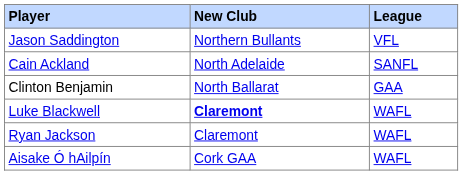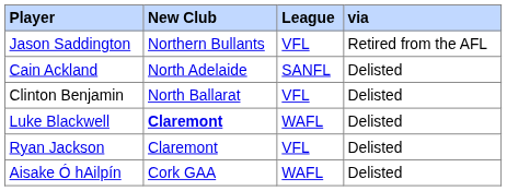 <table border="1" cellpadding="4" cellspacing="0"  style="text-align:left; font-size:95%; border-collapse:collapse; width:80%;">
 <tr style="background:#C1D8FF;">
 <th>Player</th>
 <th>New Club</th>
 <th>League</th>
+<th>via</th>
 </tr>
 <tr>
 <td> <a href='#'>Jason Saddington</a></td>
 <td><a href='#'>Northern Bullants</a></td>
 <td><a href='#'>VFL</a></td>
+<td>Retired from the AFL</td>
 </tr>
 <tr>
 <td> <a href='#'>Cain Ackland</a></td>
 <td><a href='#'>North Adelaide</a></td>
 <td><a href='#'>SANFL</a></td>
+<td>Delisted</td>
 </tr>
 <tr>
 <td> Clinton Benjamin</td>
 <td><a href='#'>North Ballarat</a></td>
-<td><a href='#'>GAA</a></td>
+<td><a href='#'>VFL</a></td>
+<td>Delisted</td>
 </tr>
 <tr>
 <td> <a href='#'>Luke Blackwell</a></td>
 <td><strong><a href='#'>Claremont</a></strong></td>
 <td><a href='#'>WAFL</a></td>
+<td>Delisted</td>
 </tr>
 <tr>
 <td> <a href='#'>Ryan Jackson</a></td>
 <td><a href='#'>Claremont</a></td>
-<td><a href='#'>WAFL</a></td>
+<td><a href='#'>VFL</a></td>
+<td>Delisted</td>
 </tr>
 <tr>
 <td> <a href='#'>Aisake Ó hAilpín</a></td>
 <td><a href='#'>Cork GAA</a></td>
 <td><a href='#'>WAFL</a></td>
+<td>Delisted</td>
 </tr>
 </table>
